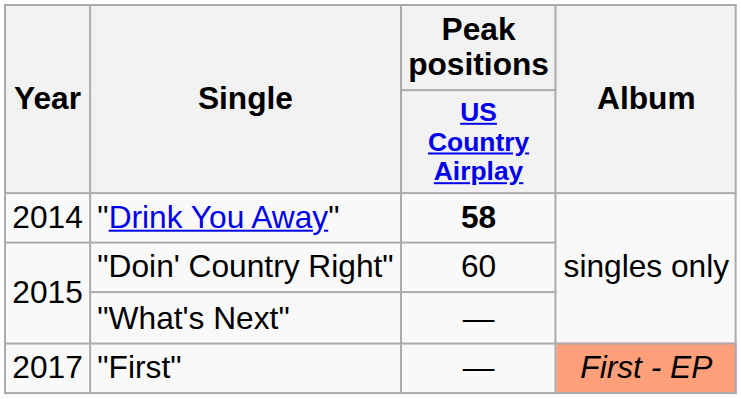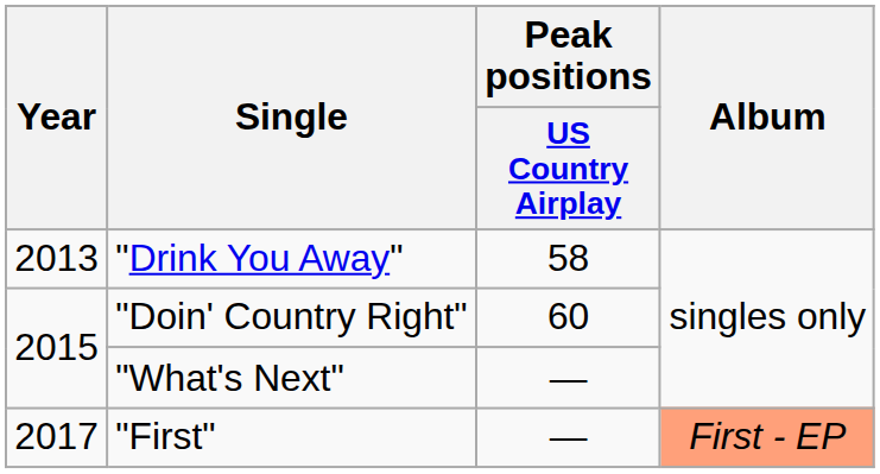 <table class="wikitable" style="text-align:center;">
 <tr>
 <th rowspan="2">Year</th>
 <th rowspan="2">Single</th>
 <th colspan="1">Peak positions</th>
 <th rowspan="2">Album</th>
 </tr>
 <tr style="font-size:smaller;">
 <th width="60"><a href='#'>US Country Airplay</a></th>
 </tr>
 <tr>
-<td>2014</td>
+<td>2013</td>
 <td align="left">"<a href='#'>Drink You Away</a>"</td>
-<td><strong>58</strong></td>
+<td>58</td>
 <td rowspan="3">singles only</td>
 </tr>
 <tr>
 <td rowspan="2">2015</td>
 <td align="left">"Doin' Country Right"</td>
 <td>60</td>
 </tr>
 <tr>
 <td align="left">"What's Next"</td>
 <td>—</td>
 </tr>
 <tr>
 <td rowspan="3">2017</td>
 <td align="left">"First"</td>
 <td>—</td>
 <td style="background: lightsalmon;"><em>First - EP</em></td>
 </tr>
 </table>
